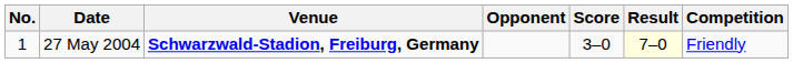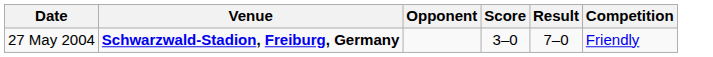 <table class="wikitable sortable">
 <tr>
-<th scope="col">No.</th>
 <th scope="col">Date</th>
 <th scope="col">Venue</th>
 <th scope="col">Opponent</th>
 <th scope="col">Score</th>
 <th scope="col">Result</th>
 <th scope="col">Competition</th>
 </tr>
 <tr>
-<td align="center">1</td>
 <td>27 May 2004</td>
 <td><strong><a href='#'>Schwarzwald-Stadion</a>, <a href='#'>Freiburg</a>, Germany</strong></td>
 <td></td>
 <td align="center">3–0</td>
-<td align="center" style="background: lightyellow;">7–0</td>
+<td align="center">7–0</td>
 <td><a href='#'>Friendly</a></td>
 </tr>
 </table>
